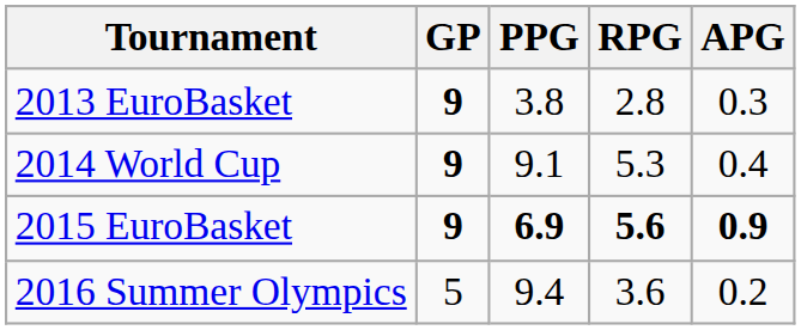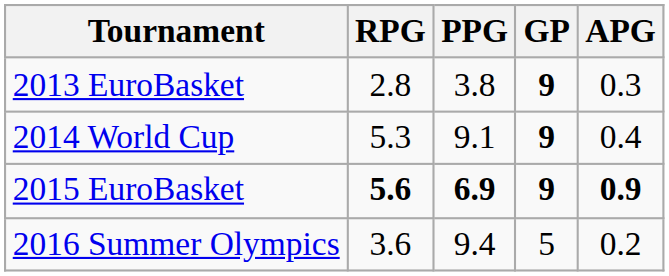 <table class="wikitable">
 <tr>
 <th>Tournament</th>
+<th>RPG</th>
+<th>PPG</th>
 <th>GP</th>
-<th>PPG</th>
-<th>RPG</th>
 <th>APG</th>
 </tr>
 <tr>
 <td><a href='#'>2013 EuroBasket</a></td>
+<td align="center">2.8</td>
+<td align="center">3.8</td>
 <td align="center"><strong>9</strong></td>
-<td align="center">3.8</td>
-<td align="center">2.8</td>
 <td align="center">0.3</td>
 </tr>
 <tr>
 <td><a href='#'>2014 World Cup</a></td>
+<td align="center">5.3</td>
+<td align="center">9.1</td>
 <td align="center"><strong>9</strong></td>
-<td align="center">9.1</td>
-<td align="center">5.3</td>
 <td align="center">0.4</td>
 </tr>
 <tr>
 <td><a href='#'>2015 EuroBasket</a></td>
+<td align="center"><strong>5.6</strong></td>
+<td align="center"><strong>6.9</strong></td>
 <td align="center"><strong>9</strong></td>
-<td align="center"><strong>6.9</strong></td>
-<td align="center"><strong>5.6</strong></td>
 <td align="center"><strong>0.9</strong></td>
 </tr>
 <tr>
 <td><a href='#'>2016 Summer Olympics</a></td>
+<td align="center">3.6</td>
+<td align="center">9.4</td>
 <td align="center">5</td>
-<td align="center">9.4</td>
-<td align="center">3.6</td>
 <td align="center">0.2</td>
 </tr>
 </table>
